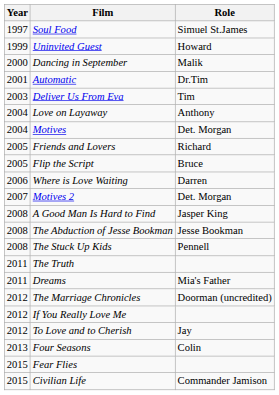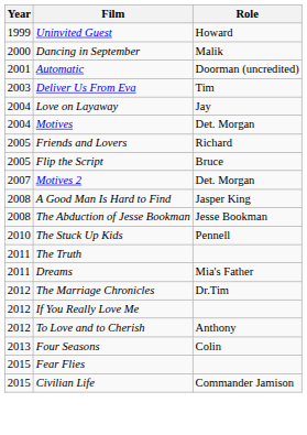 <table class="wikitable sortable">
 <tr>
 <th>Year</th>
 <th>Film</th>
 <th>Role</th>
-</tr>
-<tr>
-<td>1997</td>
-<td><em><a href='#'>Soul Food</a></em></td>
-<td>Simuel St.James</td>
 </tr>
 <tr>
 <td>1999</td>
 <td><em><a href='#'>Uninvited Guest</a></em></td>
 <td>Howard</td>
 </tr>
 <tr>
 <td>2000</td>
 <td><em> Dancing in September </em></td>
 <td>Malik</td>
 </tr>
 <tr>
 <td>2001</td>
 <td><em><a href='#'>Automatic</a></em></td>
-<td>Dr.Tim</td>
+<td>Doorman (uncredited)</td>
 </tr>
 <tr>
 <td>2003</td>
 <td><em><a href='#'>Deliver Us From Eva</a></em></td>
 <td>Tim</td>
 </tr>
 <tr>
 <td>2004</td>
 <td><em>Love on Layaway</em></td>
-<td>Anthony</td>
+<td>Jay</td>
 </tr>
 <tr>
 <td>2004</td>
 <td><em><a href='#'>Motives</a></em></td>
 <td>Det. Morgan</td>
 </tr>
 <tr>
 <td>2005</td>
 <td><em> Friends and Lovers </em></td>
 <td>Richard</td>
 </tr>
 <tr>
 <td>2005</td>
 <td><em> Flip the Script </em></td>
 <td>Bruce</td>
 </tr>
 <tr>
-<td>2006</td>
-<td><em> Where is Love Waiting </em></td>
-<td>Darren</td>
-</tr>
-<tr>
 <td>2007</td>
 <td><em><a href='#'>Motives 2</a></em></td>
 <td>Det. Morgan</td>
 </tr>
 <tr>
 <td>2008</td>
 <td><em> A Good Man Is Hard to Find </em></td>
 <td>Jasper King</td>
 </tr>
 <tr>
 <td>2008</td>
 <td><em> The Abduction of Jesse Bookman </em></td>
 <td>Jesse Bookman</td>
 </tr>
 <tr>
-<td>2008</td>
+<td>2010</td>
 <td><em> The Stuck Up Kids </em></td>
 <td>Pennell</td>
 </tr>
 <tr>
 <td>2011</td>
 <td><em>The Truth</em></td>
 <td></td>
 </tr>
 <tr>
 <td>2011</td>
 <td><em> Dreams </em></td>
 <td>Mia's Father</td>
 </tr>
 <tr>
 <td>2012</td>
 <td><em>The Marriage Chronicles</em></td>
-<td>Doorman (uncredited)</td>
+<td>Dr.Tim</td>
 </tr>
 <tr>
 <td>2012</td>
 <td><em>If You Really Love Me</em></td>
 <td></td>
 </tr>
 <tr>
 <td>2012</td>
 <td><em>To Love and to Cherish</em></td>
-<td>Jay</td>
+<td>Anthony</td>
 </tr>
 <tr>
 <td>2013</td>
 <td><em>Four Seasons</em></td>
 <td>Colin</td>
 </tr>
 <tr>
 <td>2015</td>
 <td><em>Fear Flies</em></td>
 <td></td>
 </tr>
 <tr>
 <td>2015</td>
 <td><em>Civilian Life</em></td>
 <td>Commander Jamison</td>
 </tr>
 </table>
